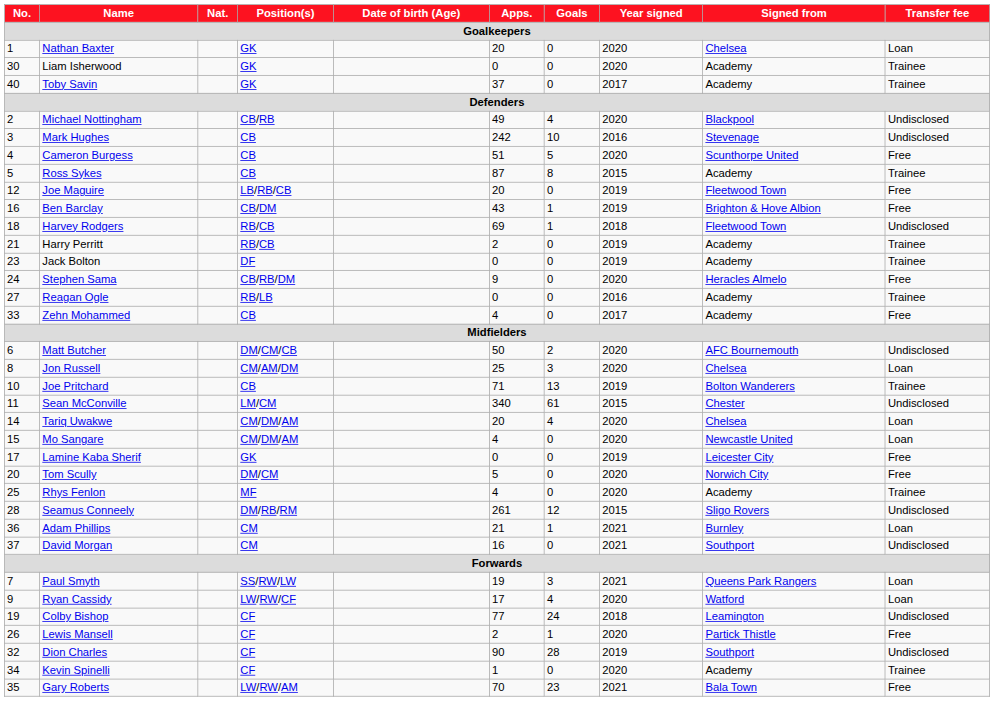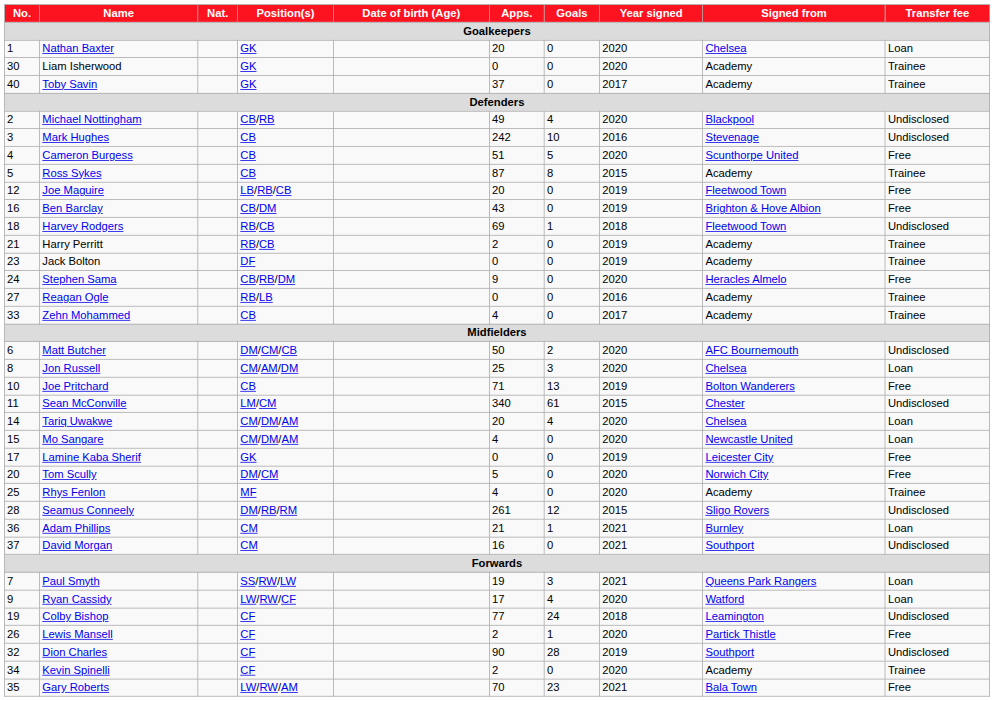 <table class="wikitable" style="font-size:90%;width:100%">
 <tr>
 <th style="background:#FD1220;color:white">No.</th>
 <th style="background:#FD1220;color:white">Name</th>
 <th style="background:#FD1220;color:white">Nat.</th>
 <th style="background:#FD1220;color:white">Position(s)</th>
 <th style="background:#FD1220;color:white">Date of birth (Age)</th>
 <th style="background:#FD1220;color:white">Apps.</th>
 <th style="background:#FD1220;color:white">Goals</th>
 <th style="background:#FD1220;color:white">Year signed</th>
 <th style="background:#FD1220;color:white">Signed from</th>
 <th style="background:#FD1220;color:white">Transfer fee</th>
 </tr>
 <tr>
 <th colspan=11 style="background:#dcdcdc">Goalkeepers</th>
 </tr>
 <tr>
 <td>1</td>
 <td><a href='#'>Nathan Baxter</a></td>
 <td></td>
 <td><a href='#'>GK</a></td>
 <td></td>
 <td>20</td>
 <td>0</td>
 <td>2020</td>
 <td> <a href='#'>Chelsea</a></td>
 <td>Loan</td>
 </tr>
 <tr>
 <td>30</td>
 <td>Liam Isherwood</td>
 <td></td>
 <td><a href='#'>GK</a></td>
 <td></td>
 <td>0</td>
 <td>0</td>
 <td>2020</td>
 <td>Academy</td>
 <td>Trainee</td>
 </tr>
 <tr>
 <td>40</td>
 <td><a href='#'>Toby Savin</a></td>
 <td></td>
 <td><a href='#'>GK</a></td>
 <td></td>
 <td>37</td>
 <td>0</td>
 <td>2017</td>
 <td>Academy</td>
 <td>Trainee</td>
 </tr>
 <tr>
 <th colspan=11 style="background:#dcdcdc">Defenders</th>
 </tr>
 <tr>
 <td>2</td>
 <td><a href='#'>Michael Nottingham</a></td>
 <td></td>
 <td><a href='#'>CB</a>/<a href='#'>RB</a></td>
 <td></td>
 <td>49</td>
 <td>4</td>
 <td>2020</td>
 <td> <a href='#'>Blackpool</a></td>
 <td>Undisclosed</td>
 </tr>
 <tr>
 <td>3</td>
 <td><a href='#'>Mark Hughes</a></td>
 <td></td>
 <td><a href='#'>CB</a></td>
 <td></td>
 <td>242</td>
 <td>10</td>
 <td>2016</td>
 <td> <a href='#'>Stevenage</a></td>
 <td>Undisclosed</td>
 </tr>
 <tr>
 <td>4</td>
 <td><a href='#'>Cameron Burgess</a></td>
 <td></td>
 <td><a href='#'>CB</a></td>
 <td></td>
 <td>51</td>
 <td>5</td>
 <td>2020</td>
 <td> <a href='#'>Scunthorpe United</a></td>
 <td>Free</td>
 </tr>
 <tr>
 <td>5</td>
 <td><a href='#'>Ross Sykes</a></td>
 <td></td>
 <td><a href='#'>CB</a></td>
 <td></td>
 <td>87</td>
 <td>8</td>
 <td>2015</td>
 <td>Academy</td>
 <td>Trainee</td>
 </tr>
 <tr>
 <td>12</td>
 <td><a href='#'>Joe Maguire</a></td>
 <td></td>
 <td><a href='#'>LB</a>/<a href='#'>RB</a>/<a href='#'>CB</a></td>
 <td></td>
 <td>20</td>
 <td>0</td>
 <td>2019</td>
 <td> <a href='#'>Fleetwood Town</a></td>
 <td>Free</td>
 </tr>
 <tr>
 <td>16</td>
 <td><a href='#'>Ben Barclay</a></td>
 <td></td>
 <td><a href='#'>CB</a>/<a href='#'>DM</a></td>
 <td></td>
 <td>43</td>
-<td>1</td>
+<td>0</td>
 <td>2019</td>
 <td> <a href='#'>Brighton & Hove Albion</a></td>
 <td>Free</td>
 </tr>
 <tr>
 <td>18</td>
 <td><a href='#'>Harvey Rodgers</a></td>
 <td></td>
 <td><a href='#'>RB</a>/<a href='#'>CB</a></td>
 <td></td>
 <td>69</td>
 <td>1</td>
 <td>2018</td>
 <td> <a href='#'>Fleetwood Town</a></td>
 <td>Undisclosed</td>
 </tr>
 <tr>
 <td>21</td>
 <td>Harry Perritt</td>
 <td></td>
 <td><a href='#'>RB</a>/<a href='#'>CB</a></td>
 <td></td>
 <td>2</td>
 <td>0</td>
 <td>2019</td>
 <td>Academy</td>
 <td>Trainee</td>
 </tr>
 <tr>
 <td>23</td>
 <td>Jack Bolton</td>
 <td></td>
 <td><a href='#'>DF</a></td>
 <td></td>
 <td>0</td>
 <td>0</td>
 <td>2019</td>
 <td>Academy</td>
 <td>Trainee</td>
 </tr>
 <tr>
 <td>24</td>
 <td><a href='#'>Stephen Sama</a></td>
 <td></td>
 <td><a href='#'>CB</a>/<a href='#'>RB</a>/<a href='#'>DM</a></td>
 <td></td>
 <td>9</td>
 <td>0</td>
 <td>2020</td>
 <td> <a href='#'>Heracles Almelo</a></td>
 <td>Free</td>
 </tr>
 <tr>
 <td>27</td>
 <td><a href='#'>Reagan Ogle</a></td>
 <td></td>
 <td><a href='#'>RB</a>/<a href='#'>LB</a></td>
 <td></td>
 <td>0</td>
 <td>0</td>
 <td>2016</td>
 <td>Academy</td>
 <td>Trainee</td>
 </tr>
 <tr>
 <td>33</td>
 <td><a href='#'>Zehn Mohammed</a></td>
 <td></td>
 <td><a href='#'>CB</a></td>
 <td></td>
 <td>4</td>
 <td>0</td>
 <td>2017</td>
 <td>Academy</td>
-<td>Free</td>
+<td>Trainee</td>
 </tr>
 <tr>
 <th colspan=11 style="background:#dcdcdc">Midfielders</th>
 </tr>
 <tr>
 <td>6</td>
 <td><a href='#'>Matt Butcher</a></td>
 <td></td>
 <td><a href='#'>DM</a>/<a href='#'>CM</a>/<a href='#'>CB</a></td>
 <td></td>
 <td>50</td>
 <td>2</td>
 <td>2020</td>
 <td> <a href='#'>AFC Bournemouth</a></td>
 <td>Undisclosed</td>
 </tr>
 <tr>
 <td>8</td>
 <td><a href='#'>Jon Russell</a></td>
 <td></td>
 <td><a href='#'>CM</a>/<a href='#'>AM</a>/<a href='#'>DM</a></td>
 <td></td>
 <td>25</td>
 <td>3</td>
 <td>2020</td>
 <td> <a href='#'>Chelsea</a></td>
 <td>Loan</td>
 </tr>
 <tr>
 <td>10</td>
 <td><a href='#'>Joe Pritchard</a></td>
 <td></td>
 <td><a href='#'>CB</a></td>
 <td></td>
 <td>71</td>
 <td>13</td>
 <td>2019</td>
 <td> <a href='#'>Bolton Wanderers</a></td>
-<td>Trainee</td>
+<td>Free</td>
 </tr>
 <tr>
 <td>11</td>
 <td><a href='#'>Sean McConville</a></td>
 <td></td>
 <td><a href='#'>LM</a>/<a href='#'>CM</a></td>
 <td></td>
 <td>340</td>
 <td>61</td>
 <td>2015</td>
 <td> <a href='#'>Chester</a></td>
 <td>Undisclosed</td>
 </tr>
 <tr>
 <td>14</td>
 <td><a href='#'>Tariq Uwakwe</a></td>
 <td></td>
 <td><a href='#'>CM</a>/<a href='#'>DM</a>/<a href='#'>AM</a></td>
 <td></td>
 <td>20</td>
 <td>4</td>
 <td>2020</td>
 <td> <a href='#'>Chelsea</a></td>
 <td>Loan</td>
 </tr>
 <tr>
 <td>15</td>
 <td><a href='#'>Mo Sangare</a></td>
 <td></td>
 <td><a href='#'>CM</a>/<a href='#'>DM</a>/<a href='#'>AM</a></td>
 <td></td>
 <td>4</td>
 <td>0</td>
 <td>2020</td>
 <td> <a href='#'>Newcastle United</a></td>
 <td>Loan</td>
 </tr>
 <tr>
 <td>17</td>
 <td><a href='#'>Lamine Kaba Sherif</a></td>
 <td></td>
 <td><a href='#'>GK</a></td>
 <td></td>
 <td>0</td>
 <td>0</td>
 <td>2019</td>
 <td> <a href='#'>Leicester City</a></td>
 <td>Free</td>
 </tr>
 <tr>
 <td>20</td>
 <td><a href='#'>Tom Scully</a></td>
 <td></td>
 <td><a href='#'>DM</a>/<a href='#'>CM</a></td>
 <td></td>
 <td>5</td>
 <td>0</td>
 <td>2020</td>
 <td> <a href='#'>Norwich City</a></td>
 <td>Free</td>
 </tr>
 <tr>
 <td>25</td>
 <td><a href='#'>Rhys Fenlon</a></td>
 <td></td>
 <td><a href='#'>MF</a></td>
 <td></td>
 <td>4</td>
 <td>0</td>
 <td>2020</td>
 <td>Academy</td>
 <td>Trainee</td>
 </tr>
 <tr>
 <td>28</td>
 <td><a href='#'>Seamus Conneely</a></td>
 <td></td>
 <td><a href='#'>DM</a>/<a href='#'>RB</a>/<a href='#'>RM</a></td>
 <td></td>
 <td>261</td>
 <td>12</td>
 <td>2015</td>
 <td> <a href='#'>Sligo Rovers</a></td>
 <td>Undisclosed</td>
 </tr>
 <tr>
 <td>36</td>
 <td><a href='#'>Adam Phillips</a></td>
 <td></td>
 <td><a href='#'>CM</a></td>
 <td></td>
 <td>21</td>
 <td>1</td>
 <td>2021</td>
 <td> <a href='#'>Burnley</a></td>
 <td>Loan</td>
 </tr>
 <tr>
 <td>37</td>
 <td><a href='#'>David Morgan</a></td>
 <td></td>
 <td><a href='#'>CM</a></td>
 <td></td>
 <td>16</td>
 <td>0</td>
 <td>2021</td>
 <td> <a href='#'>Southport</a></td>
 <td>Undisclosed</td>
 </tr>
 <tr>
 <th colspan=11 style="background:#dcdcdc">Forwards</th>
 </tr>
 <tr>
 <td>7</td>
 <td><a href='#'>Paul Smyth</a></td>
 <td></td>
 <td><a href='#'>SS</a>/<a href='#'>RW</a>/<a href='#'>LW</a></td>
 <td></td>
 <td>19</td>
 <td>3</td>
 <td>2021</td>
 <td> <a href='#'>Queens Park Rangers</a></td>
 <td>Loan</td>
 </tr>
 <tr>
 <td>9</td>
 <td><a href='#'>Ryan Cassidy</a></td>
 <td></td>
 <td><a href='#'>LW</a>/<a href='#'>RW</a>/<a href='#'>CF</a></td>
 <td></td>
 <td>17</td>
 <td>4</td>
 <td>2020</td>
 <td> <a href='#'>Watford</a></td>
 <td>Loan</td>
 </tr>
 <tr>
 <td>19</td>
 <td><a href='#'>Colby Bishop</a></td>
 <td></td>
 <td><a href='#'>CF</a></td>
 <td></td>
 <td>77</td>
 <td>24</td>
 <td>2018</td>
 <td> <a href='#'>Leamington</a></td>
 <td>Undisclosed</td>
 </tr>
 <tr>
 <td>26</td>
 <td><a href='#'>Lewis Mansell</a></td>
 <td></td>
 <td><a href='#'>CF</a></td>
 <td></td>
 <td>2</td>
 <td>1</td>
 <td>2020</td>
 <td> <a href='#'>Partick Thistle</a></td>
 <td>Free</td>
 </tr>
 <tr>
 <td>32</td>
 <td><a href='#'>Dion Charles</a></td>
 <td></td>
 <td><a href='#'>CF</a></td>
 <td></td>
 <td>90</td>
 <td>28</td>
 <td>2019</td>
 <td> <a href='#'>Southport</a></td>
 <td>Undisclosed</td>
 </tr>
 <tr>
 <td>34</td>
 <td><a href='#'>Kevin Spinelli</a></td>
 <td></td>
 <td><a href='#'>CF</a></td>
 <td></td>
-<td>1</td>
+<td>2</td>
 <td>0</td>
 <td>2020</td>
 <td>Academy</td>
 <td>Trainee</td>
 </tr>
 <tr>
 <td>35</td>
 <td><a href='#'>Gary Roberts</a></td>
 <td></td>
 <td><a href='#'>LW</a>/<a href='#'>RW</a>/<a href='#'>AM</a></td>
 <td></td>
 <td>70</td>
 <td>23</td>
 <td>2021</td>
 <td> <a href='#'>Bala Town</a></td>
 <td>Free</td>
 </tr>
 </table>
